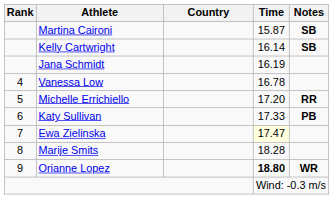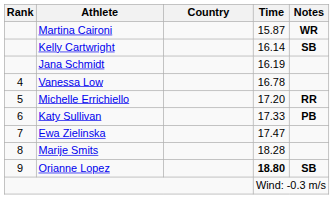 <table class="wikitable sortable" style="text-align:center">
 <tr>
 <th>Rank</th>
 <th style="width:180px">Athlete</th>
 <th style="width:125px">Country</th>
 <th>Time</th>
 <th>Notes</th>
 </tr>
 <tr>
 <td></td>
 <td style="text-align:left;"><a href='#'>Martina Caironi</a></td>
 <td style="text-align:left;"></td>
 <td>15.87</td>
-<td><strong>SB</strong></td>
+<td><strong>WR</strong></td>
 </tr>
 <tr>
 <td></td>
 <td style="text-align:left;"><a href='#'>Kelly Cartwright</a></td>
 <td style="text-align:left;"></td>
 <td>16.14</td>
 <td><strong>SB</strong></td>
 </tr>
 <tr>
 <td></td>
 <td style="text-align:left;"><a href='#'>Jana Schmidt</a></td>
 <td style="text-align:left;"></td>
 <td>16.19</td>
 <td></td>
 </tr>
 <tr>
 <td>4</td>
 <td style="text-align:left;"><a href='#'>Vanessa Low</a></td>
 <td style="text-align:left;"></td>
 <td>16.78</td>
 <td></td>
 </tr>
 <tr>
 <td>5</td>
 <td style="text-align:left;"><a href='#'>Michelle Errichiello</a></td>
 <td style="text-align:left;"></td>
 <td>17.20</td>
 <td><strong>RR</strong></td>
 </tr>
 <tr>
 <td>6</td>
 <td style="text-align:left;"><a href='#'>Katy Sullivan</a></td>
 <td style="text-align:left;"></td>
 <td>17.33</td>
 <td><strong>PB</strong></td>
 </tr>
 <tr>
 <td>7</td>
 <td style="text-align:left;"><a href='#'>Ewa Zielinska</a></td>
 <td style="text-align:left;"></td>
-<td style="background: lightyellow;">17.47</td>
+<td>17.47</td>
 <td></td>
 </tr>
 <tr>
 <td>8</td>
 <td style="text-align:left;"><a href='#'>Marije Smits</a></td>
 <td style="text-align:left;"></td>
 <td>18.28</td>
 <td></td>
 </tr>
 <tr>
 <td>9</td>
 <td style="text-align:left;"><a href='#'>Orianne Lopez</a></td>
 <td style="text-align:left;"></td>
 <td><strong>18.80</strong></td>
-<td><strong>WR</strong></td>
+<td><strong>SB</strong></td>
 </tr>
 <tr class="sortbottom">
 <td colspan="3"></td>
 <td colspan="2">Wind: -0.3 m/s</td>
 </tr>
 </table>
